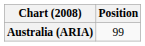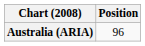 <table class="wikitable plainrowheaders" style="text-align:center">
 <tr>
 <th scope="col">Chart (2008)</th>
 <th scope="col">Position</th>
 </tr>
 <tr>
 <th scope="row">Australia (ARIA)</th>
-<td style="text-align:center;">99</td>
+<td style="text-align:center;">96</td>
 </tr>
 </table>
